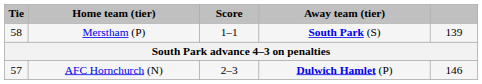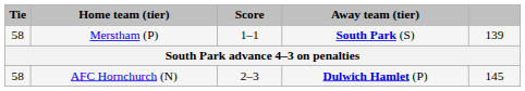 <table class="wikitable" style="width: 600px; background:WhiteSmoke; text-align:center; font-size:90%">
 <tr>
 <td scope="col" style="width:  5.00%; background:silver;"><strong>Tie</strong></td>
 <td scope="col" style="width: 36.25%; background:silver;"><strong>Home team (tier)</strong></td>
 <td scope="col" style="width: 12.50%; background:silver;"><strong>Score</strong></td>
 <td scope="col" style="width: 36.25%; background:silver;"><strong>Away team (tier)</strong></td>
 <td scope="col" style="width: 10.00%; background:silver;"><strong></strong></td>
 </tr>
 <tr>
 <td>58</td>
 <td><a href='#'>Merstham</a> (P)</td>
 <td>1–1</td>
 <td><strong><a href='#'>South Park</a></strong> (S)</td>
 <td>139</td>
 </tr>
 <tr>
 <th colspan="5">South Park advance 4–3 on penalties</th>
 </tr>
 <tr>
-<td>57</td>
+<td>58</td>
 <td><a href='#'>AFC Hornchurch</a> (N)</td>
 <td>2–3</td>
 <td><strong><a href='#'>Dulwich Hamlet</a></strong> (P)</td>
-<td>146</td>
+<td>145</td>
 </tr>
 </table>
